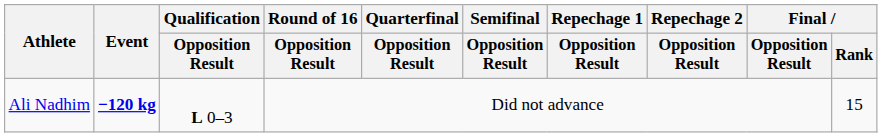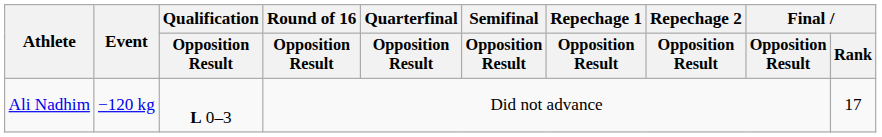 <table class="wikitable" style="font-size:90%">
 <tr>
 <th rowspan="2">Athlete</th>
 <th rowspan="2">Event</th>
 <th>Qualification</th>
 <th>Round of 16</th>
 <th>Quarterfinal</th>
 <th>Semifinal</th>
 <th>Repechage 1</th>
 <th>Repechage 2</th>
 <th colspan=2>Final / </th>
 </tr>
 <tr style="font-size: 95%">
 <th>Opposition<br>Result</th>
 <th>Opposition<br>Result</th>
 <th>Opposition<br>Result</th>
 <th>Opposition<br>Result</th>
 <th>Opposition<br>Result</th>
 <th>Opposition<br>Result</th>
 <th>Opposition<br>Result</th>
 <th>Rank</th>
 </tr>
 <tr align=center>
 <td align=left><a href='#'>Ali Nadhim</a></td>
-<td align=left><strong><a href='#'>−120 kg</a></strong></td>
+<td align=left><a href='#'>−120 kg</a></td>
 <td><br><strong>L</strong> 0–3 <sup></sup></td>
 <td colspan=6>Did not advance</td>
-<td>15</td>
+<td>17</td>
 </tr>
 </table>
